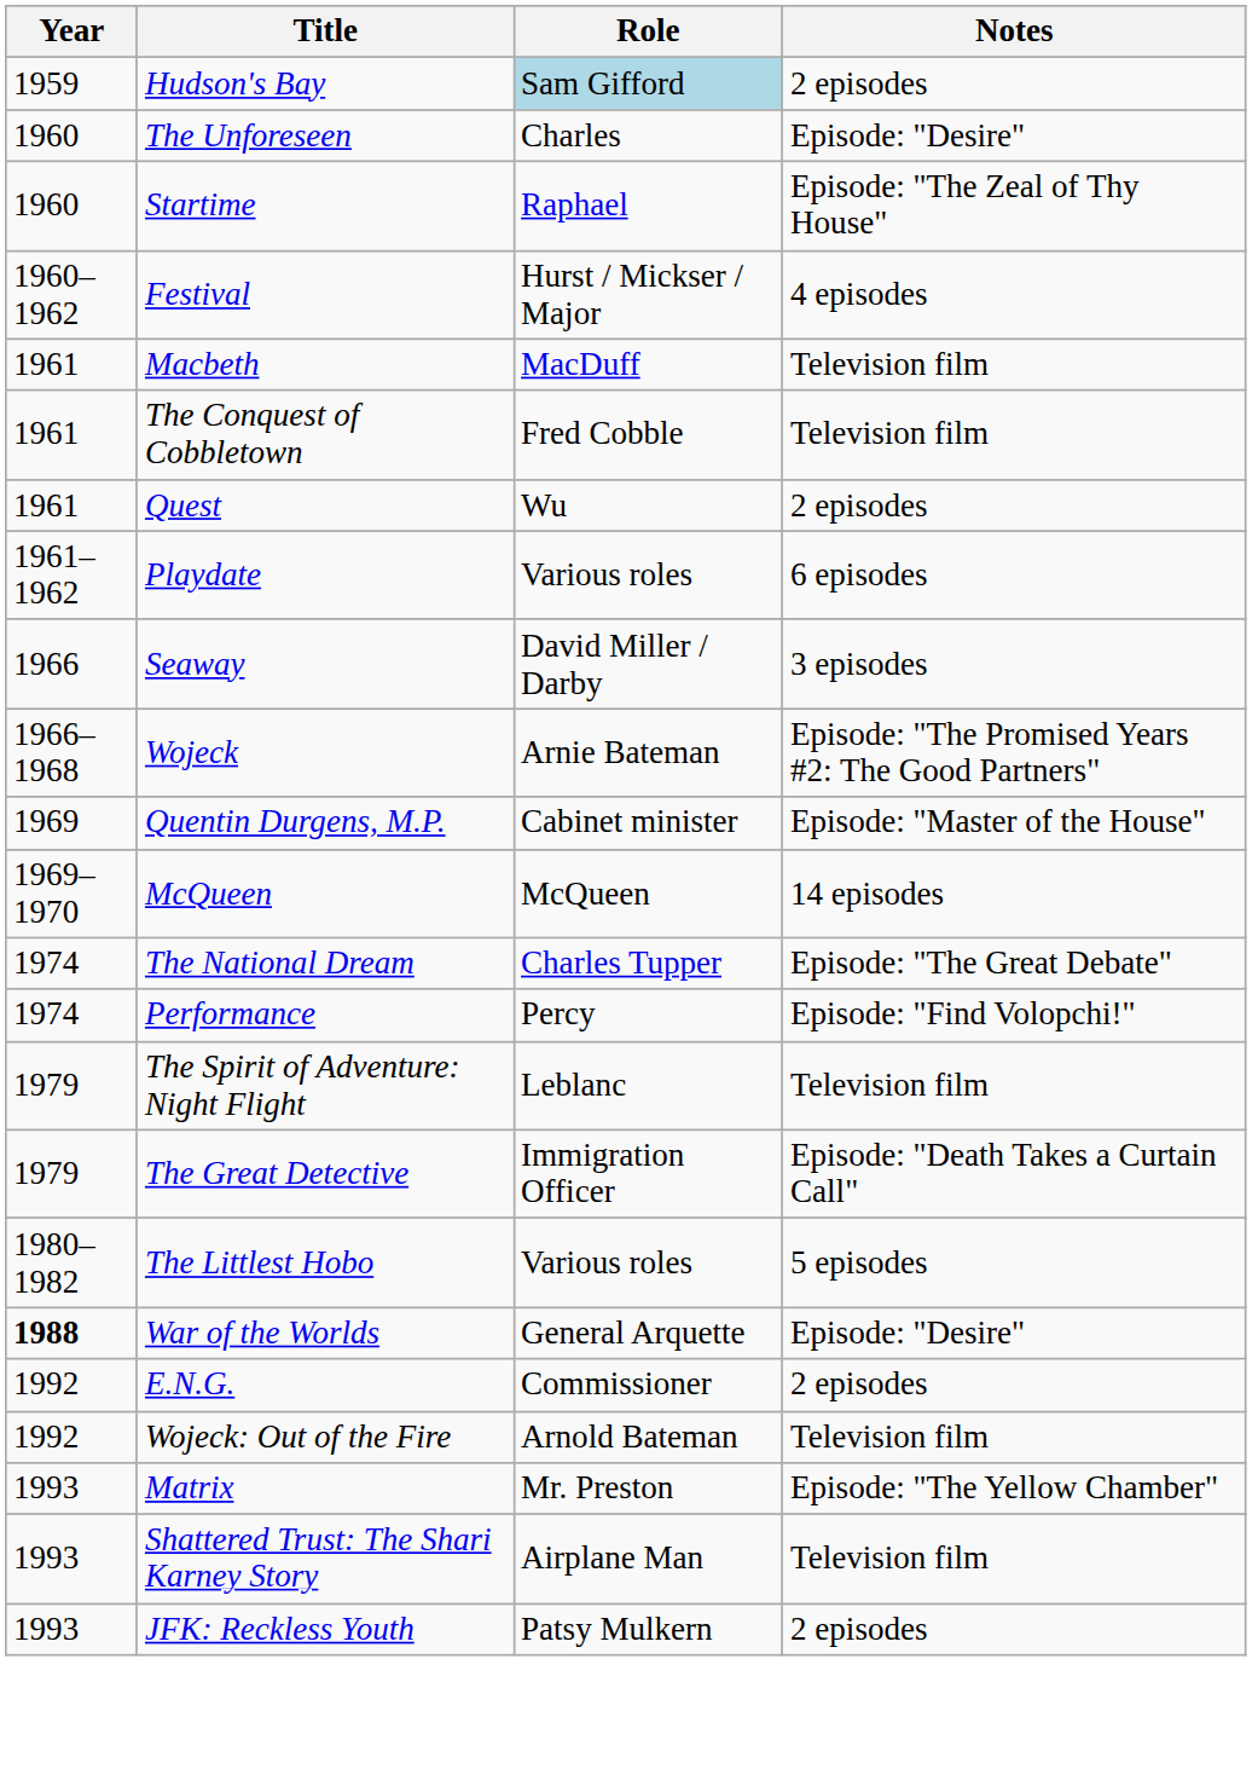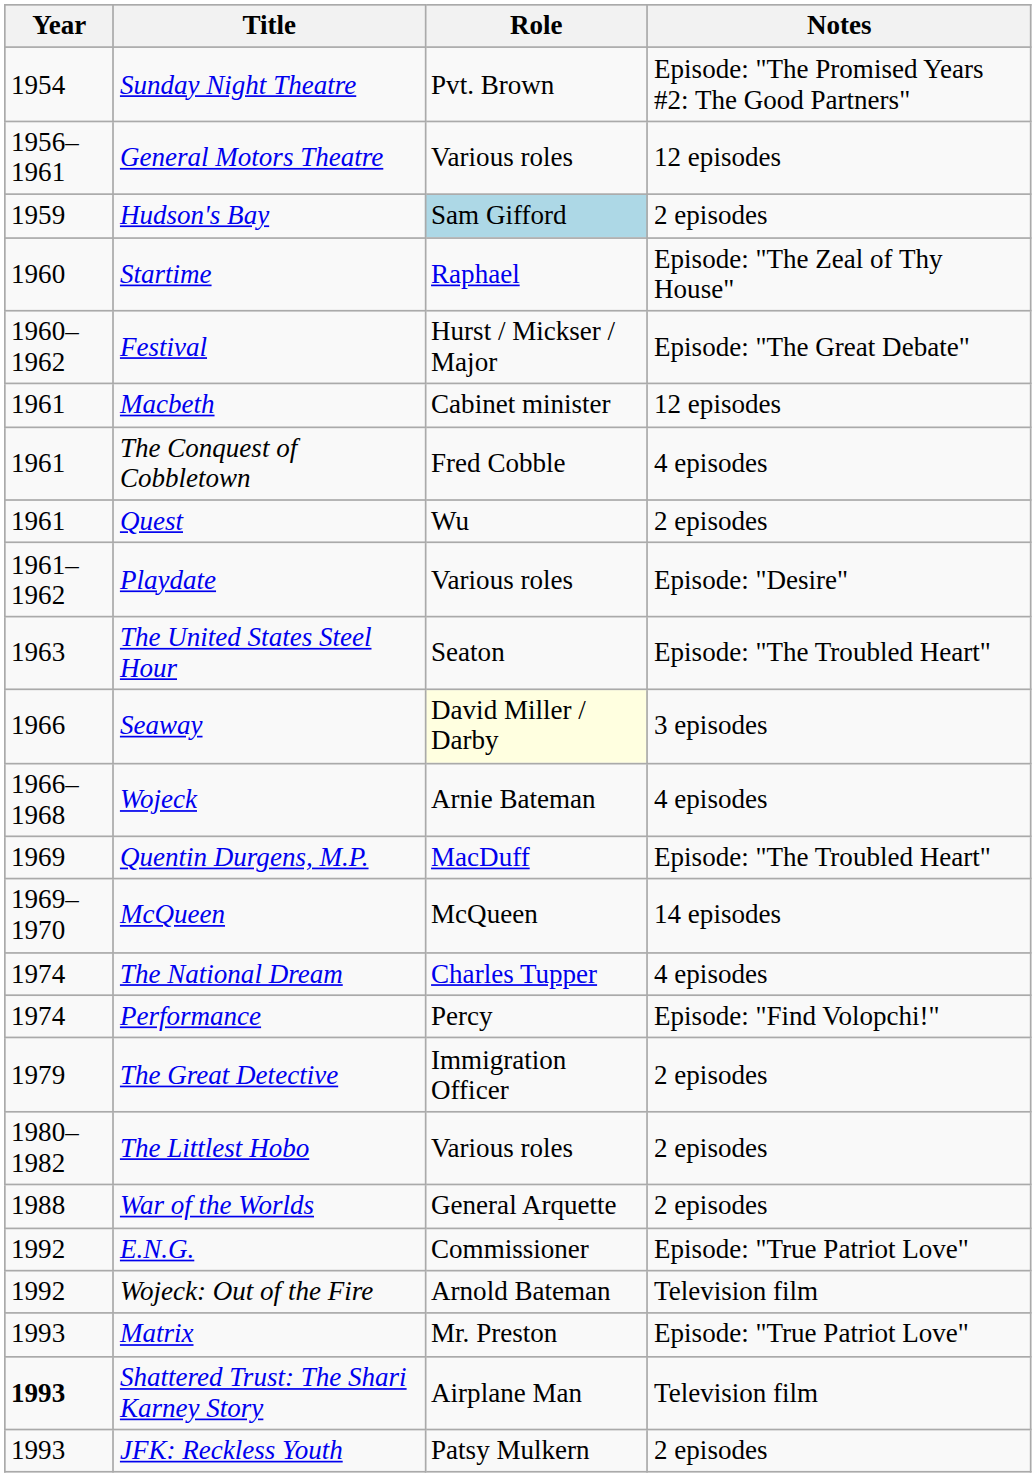 <table class="wikitable sortable">
 <tr>
 <th>Year</th>
 <th>Title</th>
 <th>Role</th>
 <th class="unsortable">Notes</th>
 </tr>
 <tr>
+<td>1954</td>
+<td><em><a href='#'>Sunday Night Theatre</a></em></td>
+<td>Pvt. Brown</td>
+<td>Episode: "The Promised Years #2: The Good Partners"</td>
+</tr>
+<tr>
+<td>1956–1961</td>
+<td><em><a href='#'>General Motors Theatre</a></em></td>
+<td>Various roles</td>
+<td>12 episodes</td>
+</tr>
+<tr>
 <td>1959</td>
 <td><em><a href='#'>Hudson's Bay</a></em></td>
 <td style="background: lightblue;">Sam Gifford</td>
 <td>2 episodes</td>
-</tr>
-<tr>
-<td>1960</td>
-<td data-sort-value="Unforeseen, The"><em><a href='#'>The Unforeseen</a></em></td>
-<td>Charles</td>
-<td>Episode: "Desire"</td>
 </tr>
 <tr>
 <td>1960</td>
 <td><em><a href='#'>Startime</a></em></td>
 <td><a href='#'>Raphael</a></td>
 <td>Episode: "The Zeal of Thy House"</td>
 </tr>
 <tr>
 <td>1960–1962</td>
 <td><em><a href='#'>Festival</a></em></td>
 <td>Hurst / Mickser / Major</td>
-<td>4 episodes</td>
+<td>Episode: "The Great Debate"</td>
 </tr>
 <tr>
 <td>1961</td>
 <td><em><a href='#'>Macbeth</a></em></td>
-<td><a href='#'>MacDuff</a></td>
-<td>Television film</td>
+<td>Cabinet minister</td>
+<td>12 episodes</td>
 </tr>
 <tr>
 <td>1961</td>
 <td data-sort-value="Conquest of Cobbletown, The"><em>The Conquest of Cobbletown</em></td>
 <td>Fred Cobble</td>
-<td>Television film</td>
+<td>4 episodes</td>
 </tr>
 <tr>
 <td>1961</td>
 <td><em><a href='#'>Quest</a></em></td>
 <td>Wu</td>
 <td>2 episodes</td>
 </tr>
 <tr>
 <td>1961–1962</td>
 <td><em><a href='#'>Playdate</a></em></td>
 <td>Various roles</td>
-<td>6 episodes</td>
+<td>Episode: "Desire"</td>
+</tr>
+<tr>
+<td>1963</td>
+<td data-sort-value="United States Steel Hour, The"><em><a href='#'>The United States Steel Hour</a></em></td>
+<td>Seaton</td>
+<td>Episode: "The Troubled Heart"</td>
 </tr>
 <tr>
 <td>1966</td>
 <td><em><a href='#'>Seaway</a></em></td>
-<td>David Miller / Darby</td>
+<td style="background: lightyellow;">David Miller / Darby</td>
 <td>3 episodes</td>
 </tr>
 <tr>
 <td>1966–1968</td>
 <td><em><a href='#'>Wojeck</a></em></td>
 <td>Arnie Bateman</td>
-<td>Episode: "The Promised Years #2: The Good Partners"</td>
+<td>4 episodes</td>
 </tr>
 <tr>
 <td>1969</td>
 <td><em><a href='#'>Quentin Durgens, M.P.</a></em></td>
-<td>Cabinet minister</td>
-<td>Episode: "Master of the House"</td>
+<td><a href='#'>MacDuff</a></td>
+<td>Episode: "The Troubled Heart"</td>
 </tr>
 <tr>
 <td>1969–1970</td>
 <td><em><a href='#'>McQueen</a></em></td>
 <td>McQueen</td>
 <td>14 episodes</td>
 </tr>
 <tr>
 <td>1974</td>
 <td data-sort-value="National Dream, The"><em><a href='#'>The National Dream</a></em></td>
 <td><a href='#'>Charles Tupper</a></td>
-<td>Episode: "The Great Debate"</td>
+<td>4 episodes</td>
 </tr>
 <tr>
 <td>1974</td>
 <td><em><a href='#'>Performance</a></em></td>
 <td>Percy</td>
 <td>Episode: "Find Volopchi!"</td>
 </tr>
 <tr>
 <td>1979</td>
-<td data-sort-value="Spirit of Adventure: Night Flight, The"><em>The Spirit of Adventure: Night Flight</em></td>
-<td>Leblanc</td>
-<td>Television film</td>
-</tr>
-<tr>
-<td>1979</td>
 <td data-sort-value="Great Detective, The"><em><a href='#'>The Great Detective</a></em></td>
 <td>Immigration Officer</td>
-<td>Episode: "Death Takes a Curtain Call"</td>
+<td>2 episodes</td>
 </tr>
 <tr>
 <td>1980–1982</td>
 <td data-sort-value="Littlest Hobo, The"><em><a href='#'>The Littlest Hobo</a></em></td>
 <td>Various roles</td>
-<td>5 episodes</td>
+<td>2 episodes</td>
 </tr>
 <tr>
-<td><strong>1988</strong></td>
+<td>1988</td>
 <td><em><a href='#'>War of the Worlds</a></em></td>
 <td>General Arquette</td>
-<td>Episode: "Desire"</td>
+<td>2 episodes</td>
 </tr>
 <tr>
 <td>1992</td>
 <td><em><a href='#'>E.N.G.</a></em></td>
 <td>Commissioner</td>
-<td>2 episodes</td>
+<td>Episode: "True Patriot Love"</td>
 </tr>
 <tr>
 <td>1992</td>
 <td><em>Wojeck: Out of the Fire</em></td>
 <td>Arnold Bateman</td>
 <td>Television film</td>
 </tr>
 <tr>
 <td>1993</td>
 <td><em><a href='#'>Matrix</a></em></td>
 <td>Mr. Preston</td>
-<td>Episode: "The Yellow Chamber"</td>
+<td>Episode: "True Patriot Love"</td>
 </tr>
 <tr>
-<td>1993</td>
+<td><strong>1993</strong></td>
 <td><em><a href='#'>Shattered Trust: The Shari Karney Story</a></em></td>
 <td>Airplane Man</td>
 <td>Television film</td>
 </tr>
 <tr>
 <td>1993</td>
 <td><em><a href='#'>JFK: Reckless Youth</a></em></td>
 <td>Patsy Mulkern</td>
 <td>2 episodes</td>
 </tr>
 </table>
